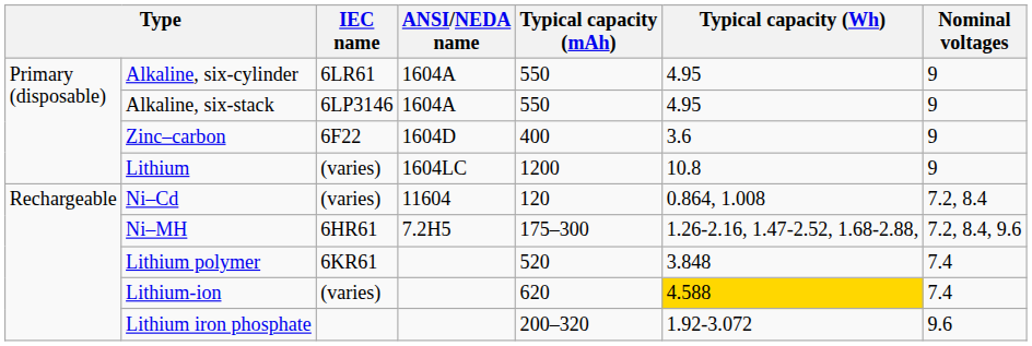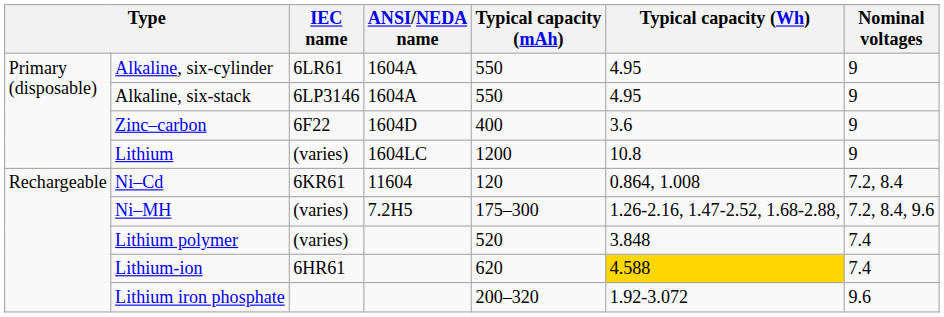 <table class="wikitable sortable">
 <tr valign="top">
 <th colspan="2">Type</th>
 <th><a href='#'>IEC</a><br>name</th>
 <th><a href='#'>ANSI</a>/<a href='#'>NEDA</a><br>name</th>
 <th>Typical capacity<br>(<a href='#'>mAh</a>)</th>
 <th data-sort-type=numeric>Typical capacity (<a href='#'>Wh</a>)</th>
 <th>Nominal<br>voltages</th>
 </tr>
 <tr valign="top">
 <td rowspan="4">Primary<br>(disposable)</td>
 <td><a href='#'>Alkaline</a>, six-cylinder</td>
 <td>6LR61</td>
 <td>1604A</td>
 <td>550</td>
 <td>4.95</td>
 <td>9</td>
 </tr>
 <tr>
 <td>Alkaline, six-stack</td>
 <td>6LP3146</td>
 <td>1604A</td>
 <td>550</td>
 <td>4.95</td>
 <td>9</td>
 </tr>
 <tr>
 <td><a href='#'>Zinc–carbon</a></td>
 <td>6F22</td>
 <td>1604D</td>
 <td>400</td>
 <td>3.6</td>
 <td>9</td>
 </tr>
 <tr>
 <td><a href='#'>Lithium</a></td>
 <td>(varies)</td>
 <td>1604LC</td>
 <td>1200</td>
 <td>10.8</td>
 <td>9</td>
 </tr>
 <tr valign="top">
 <td rowspan="5">Rechargeable</td>
 <td><a href='#'>Ni–Cd</a></td>
-<td>(varies)</td>
+<td>6KR61</td>
 <td>11604</td>
 <td>120</td>
 <td>0.864, 1.008</td>
 <td>7.2, 8.4</td>
 </tr>
 <tr>
 <td><a href='#'>Ni–MH</a></td>
-<td>6HR61</td>
+<td>(varies)</td>
 <td>7.2H5</td>
 <td>175–300</td>
 <td>1.26-2.16, 1.47-2.52, 1.68-2.88,</td>
 <td>7.2, 8.4, 9.6</td>
 </tr>
 <tr>
 <td><a href='#'>Lithium polymer</a></td>
-<td>6KR61</td>
+<td>(varies)</td>
 <td></td>
 <td>520</td>
 <td>3.848</td>
 <td>7.4</td>
 </tr>
 <tr>
 <td><a href='#'>Lithium-ion</a></td>
-<td>(varies)</td>
+<td>6HR61</td>
 <td></td>
 <td>620</td>
 <td style="background: gold;">4.588</td>
 <td>7.4</td>
 </tr>
 <tr>
 <td><a href='#'>Lithium iron phosphate</a></td>
 <td></td>
 <td></td>
 <td>200–320</td>
 <td>1.92-3.072</td>
 <td>9.6</td>
 </tr>
 </table>
